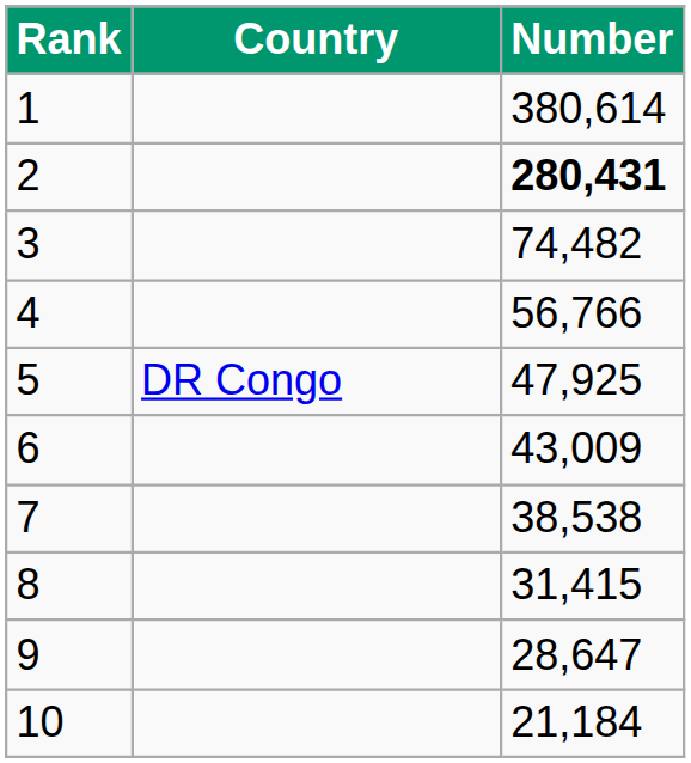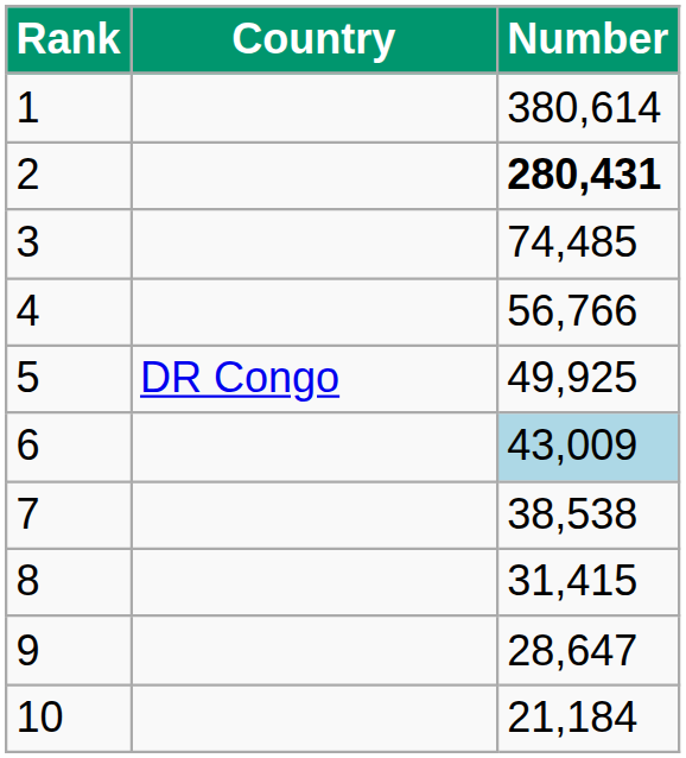 <table class="wikitable">
 <tr>
 </tr>
 <tr style="color:white;">
 <th style="width:5px; background:#00966E;">Rank</th>
 <th style="width:130px; background:#00966E;">Country</th>
 <th style="width:50px; background:#00966E;">Number</th>
 </tr>
 <tr>
 <td>1</td>
 <td></td>
 <td>380,614</td>
 </tr>
 <tr>
 <td>2</td>
 <td></td>
 <td><strong>280,431</strong></td>
 </tr>
 <tr>
 <td>3</td>
 <td></td>
-<td>74,482</td>
+<td>74,485</td>
 </tr>
 <tr>
 <td>4</td>
 <td></td>
 <td>56,766</td>
 </tr>
 <tr>
 <td>5</td>
 <td> <a href='#'>DR Congo</a></td>
-<td>47,925</td>
+<td>49,925</td>
 </tr>
 <tr>
 <td>6</td>
 <td></td>
-<td>43,009</td>
+<td style="background: lightblue;">43,009</td>
 </tr>
 <tr>
 <td>7</td>
 <td></td>
 <td>38,538</td>
 </tr>
 <tr>
 <td>8</td>
 <td></td>
 <td>31,415</td>
 </tr>
 <tr>
 <td>9</td>
 <td></td>
 <td>28,647</td>
 </tr>
 <tr>
 <td>10</td>
 <td></td>
 <td>21,184</td>
 </tr>
 </table>
